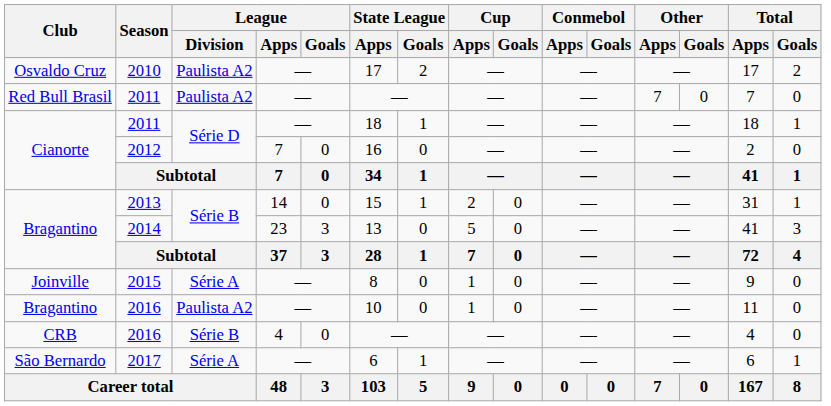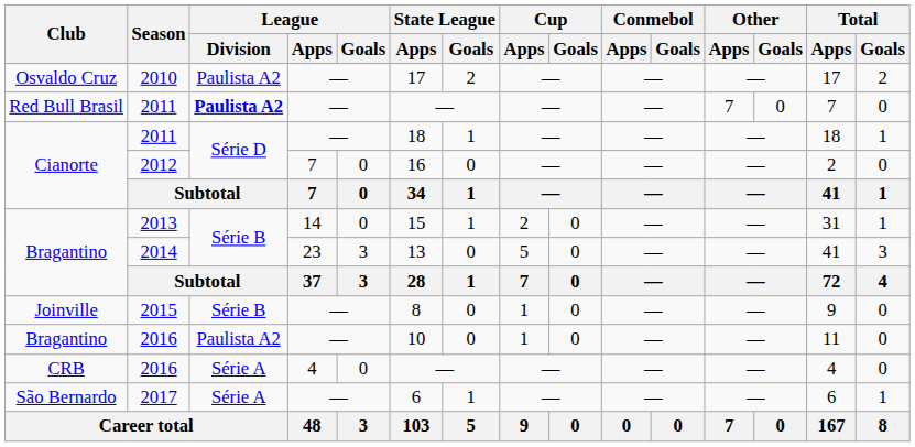 <table class="wikitable" style="text-align: center;">
 <tr>
 <th rowspan="2">Club</th>
 <th rowspan="2">Season</th>
 <th colspan="3">League</th>
 <th colspan="2">State League</th>
 <th colspan="2">Cup</th>
 <th colspan="2">Conmebol</th>
 <th colspan="2">Other</th>
 <th colspan="2">Total</th>
 </tr>
 <tr>
 <th>Division</th>
 <th>Apps</th>
 <th>Goals</th>
 <th>Apps</th>
 <th>Goals</th>
 <th>Apps</th>
 <th>Goals</th>
 <th>Apps</th>
 <th>Goals</th>
 <th>Apps</th>
 <th>Goals</th>
 <th>Apps</th>
 <th>Goals</th>
 </tr>
 <tr>
 <td valign="center"><a href='#'>Osvaldo Cruz</a></td>
 <td><a href='#'>2010</a></td>
 <td><a href='#'>Paulista A2</a></td>
 <td colspan="2">—</td>
 <td>17</td>
 <td>2</td>
 <td colspan="2">—</td>
 <td colspan="2">—</td>
 <td colspan="2">—</td>
 <td>17</td>
 <td>2</td>
 </tr>
 <tr>
 <td valign="center"><a href='#'>Red Bull Brasil</a></td>
 <td><a href='#'>2011</a></td>
-<td><a href='#'>Paulista A2</a></td>
+<td><strong><a href='#'>Paulista A2</a></strong></td>
 <td colspan="2">—</td>
 <td colspan="2">—</td>
 <td colspan="2">—</td>
 <td colspan="2">—</td>
 <td>7</td>
 <td>0</td>
 <td>7</td>
 <td>0</td>
 </tr>
 <tr>
 <td rowspan=3 valign="center"><a href='#'>Cianorte</a></td>
 <td><a href='#'>2011</a></td>
 <td rowspan=2><a href='#'>Série D</a></td>
 <td colspan="2">—</td>
 <td>18</td>
 <td>1</td>
 <td colspan="2">—</td>
 <td colspan="2">—</td>
 <td colspan="2">—</td>
 <td>18</td>
 <td>1</td>
 </tr>
 <tr>
 <td><a href='#'>2012</a></td>
 <td>7</td>
 <td>0</td>
 <td>16</td>
 <td>0</td>
 <td colspan="2">—</td>
 <td colspan="2">—</td>
 <td colspan="2">—</td>
 <td>2</td>
 <td>0</td>
 </tr>
 <tr>
 <th colspan="2"><strong>Subtotal</strong></th>
 <th>7</th>
 <th>0</th>
 <th>34</th>
 <th>1</th>
 <th colspan="2">—</th>
 <th colspan="2">—</th>
 <th colspan="2">—</th>
 <th>41</th>
 <th>1</th>
 </tr>
 <tr>
 <td rowspan=3 valign="center"><a href='#'>Bragantino</a></td>
 <td><a href='#'>2013</a></td>
 <td rowspan=2><a href='#'>Série B</a></td>
 <td>14</td>
 <td>0</td>
 <td>15</td>
 <td>1</td>
 <td>2</td>
 <td>0</td>
 <td colspan="2">—</td>
 <td colspan="2">—</td>
 <td>31</td>
 <td>1</td>
 </tr>
 <tr>
 <td><a href='#'>2014</a></td>
 <td>23</td>
 <td>3</td>
 <td>13</td>
 <td>0</td>
 <td>5</td>
 <td>0</td>
 <td colspan="2">—</td>
 <td colspan="2">—</td>
 <td>41</td>
 <td>3</td>
 </tr>
 <tr>
 <th colspan="2"><strong>Subtotal</strong></th>
 <th>37</th>
 <th>3</th>
 <th>28</th>
 <th>1</th>
 <th>7</th>
 <th>0</th>
 <th colspan="2">—</th>
 <th colspan="2">—</th>
 <th>72</th>
 <th>4</th>
 </tr>
 <tr>
 <td valign="center"><a href='#'>Joinville</a></td>
 <td><a href='#'>2015</a></td>
-<td><a href='#'>Série A</a></td>
+<td><a href='#'>Série B</a></td>
 <td colspan="2">—</td>
 <td>8</td>
 <td>0</td>
 <td>1</td>
 <td>0</td>
 <td colspan="2">—</td>
 <td colspan="2">—</td>
 <td>9</td>
 <td>0</td>
 </tr>
 <tr>
 <td valign="center"><a href='#'>Bragantino</a></td>
 <td><a href='#'>2016</a></td>
 <td><a href='#'>Paulista A2</a></td>
 <td colspan="2">—</td>
 <td>10</td>
 <td>0</td>
 <td>1</td>
 <td>0</td>
 <td colspan="2">—</td>
 <td colspan="2">—</td>
 <td>11</td>
 <td>0</td>
 </tr>
 <tr>
 <td valign="center"><a href='#'>CRB</a></td>
 <td><a href='#'>2016</a></td>
-<td><a href='#'>Série B</a></td>
+<td><a href='#'>Série A</a></td>
 <td>4</td>
 <td>0</td>
 <td colspan="2">—</td>
 <td colspan="2">—</td>
 <td colspan="2">—</td>
 <td colspan="2">—</td>
 <td>4</td>
 <td>0</td>
 </tr>
 <tr>
 <td valign="center"><a href='#'>São Bernardo</a></td>
 <td><a href='#'>2017</a></td>
 <td><a href='#'>Série A</a></td>
 <td colspan="2">—</td>
 <td>6</td>
 <td>1</td>
 <td colspan="2">—</td>
 <td colspan="2">—</td>
 <td colspan="2">—</td>
 <td>6</td>
 <td>1</td>
 </tr>
 <tr>
 <th colspan="3"><strong>Career total</strong></th>
 <th>48</th>
 <th>3</th>
 <th>103</th>
 <th>5</th>
 <th>9</th>
 <th>0</th>
 <th>0</th>
 <th>0</th>
 <th>7</th>
 <th>0</th>
 <th>167</th>
 <th>8</th>
 </tr>
 </table>
